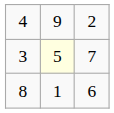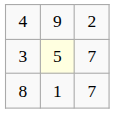 <table class="wikitable" style="margin-left:auto;margin-right:auto;text-align:center;width:6em;height:6em;table-layout:fixed;">
 <tr>
 <td>4</td>
 <td>9</td>
 <td>2</td>
 </tr>
 <tr>
 <td>3</td>
 <td style="background: lightyellow;">5</td>
 <td>7</td>
 </tr>
 <tr>
 <td>8</td>
 <td>1</td>
-<td>6</td>
+<td>7</td>
 </tr>
 </table>
